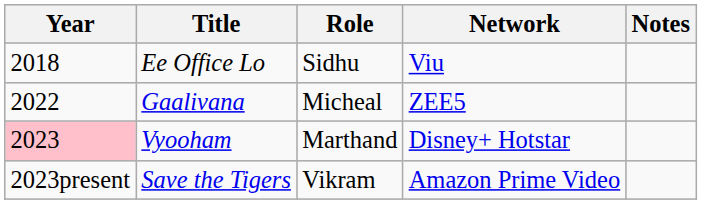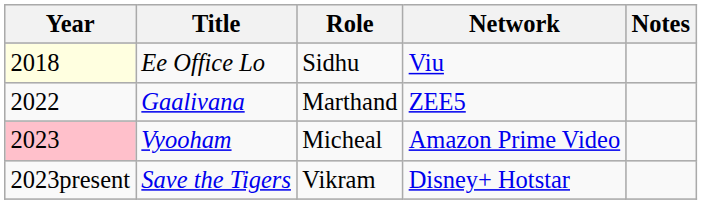 <table class="wikitable sortable">
 <tr>
 <th>Year</th>
 <th>Title</th>
 <th>Role</th>
 <th>Network</th>
 <th>Notes</th>
 </tr>
 <tr>
-<td>2018</td>
+<td style="background: lightyellow;">2018</td>
 <td><em>Ee Office Lo</em></td>
 <td>Sidhu</td>
 <td><a href='#'>Viu</a></td>
 <td></td>
 </tr>
 <tr>
 <td>2022</td>
 <td><em><a href='#'>Gaalivana</a></em></td>
-<td>Micheal</td>
+<td>Marthand</td>
 <td><a href='#'>ZEE5</a></td>
 <td></td>
 </tr>
 <tr>
 <td style="background: pink;">2023</td>
 <td><a href='#'><em>Vyooham</em></a></td>
-<td>Marthand</td>
-<td><a href='#'>Disney+ Hotstar</a></td>
+<td>Micheal</td>
+<td><a href='#'>Amazon Prime Video</a></td>
 <td></td>
 </tr>
 <tr>
 <td>2023present</td>
 <td><em><a href='#'>Save the Tigers</a></em></td>
 <td>Vikram</td>
-<td><a href='#'>Amazon Prime Video</a></td>
+<td><a href='#'>Disney+ Hotstar</a></td>
 <td></td>
 </tr>
 </table>
